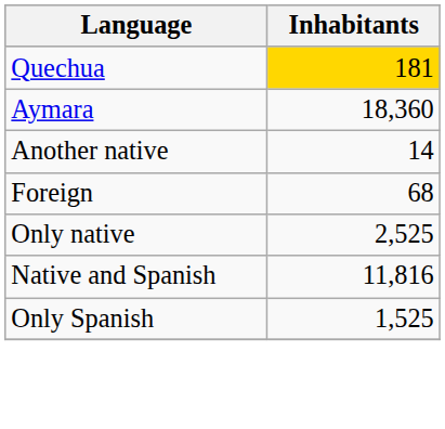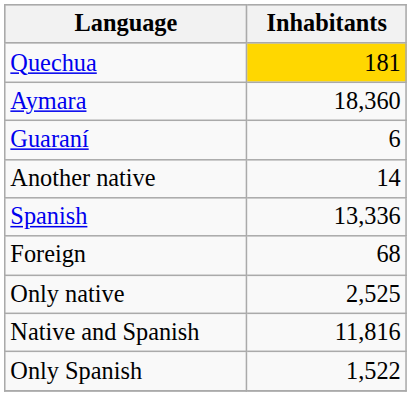 <table class="wikitable" border="1" style="width:30%;" border="1">
 <tr bgcolor=silver>
 <th><strong>Language</strong></th>
 <th><strong>Inhabitants</strong></th>
 </tr>
 <tr>
 <td><a href='#'>Quechua</a></td>
 <td align="right" style="background: gold;">181</td>
 </tr>
 <tr>
 <td><a href='#'>Aymara</a></td>
 <td align="right">18,360</td>
 </tr>
 <tr>
+<td><a href='#'>Guaraní</a></td>
+<td align="right">6</td>
+</tr>
+<tr>
 <td>Another native</td>
 <td align="right">14</td>
+</tr>
+<tr>
+<td><a href='#'>Spanish</a></td>
+<td align="right">13,336</td>
 </tr>
 <tr>
 <td>Foreign</td>
 <td align="right">68</td>
 </tr>
 <tr>
 <td>Only native</td>
 <td align="right">2,525</td>
 </tr>
 <tr>
 <td>Native and Spanish</td>
 <td align="right">11,816</td>
 </tr>
 <tr>
 <td>Only Spanish</td>
-<td align="right">1,525</td>
+<td align="right">1,522</td>
 </tr>
 <tr>
 </tr>
 </table>
